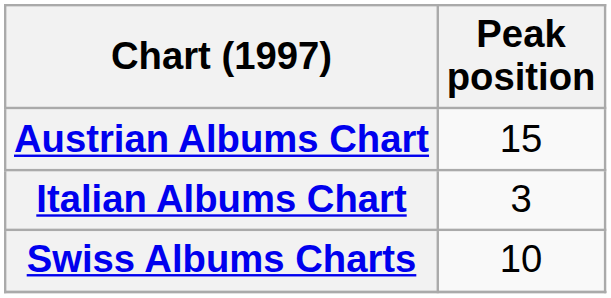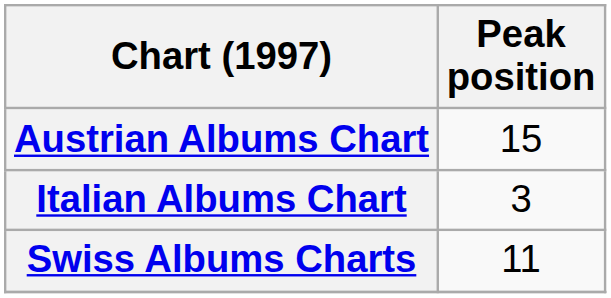 <table class="wikitable sortable plainrowheaders">
 <tr>
 <th align="left">Chart (1997)</th>
 <th align="center">Peak<br>position</th>
 </tr>
 <tr>
 <th scope="row"><a href='#'>Austrian Albums Chart</a></th>
 <td align="center">15</td>
 </tr>
 <tr>
 <th scope="row"><a href='#'>Italian Albums Chart</a></th>
 <td align="center">3</td>
 </tr>
 <tr>
 <th scope="row"><a href='#'>Swiss Albums Charts</a></th>
-<td align="center">10</td>
+<td align="center">11</td>
 </tr>
 <tr>
 </tr>
 </table>
